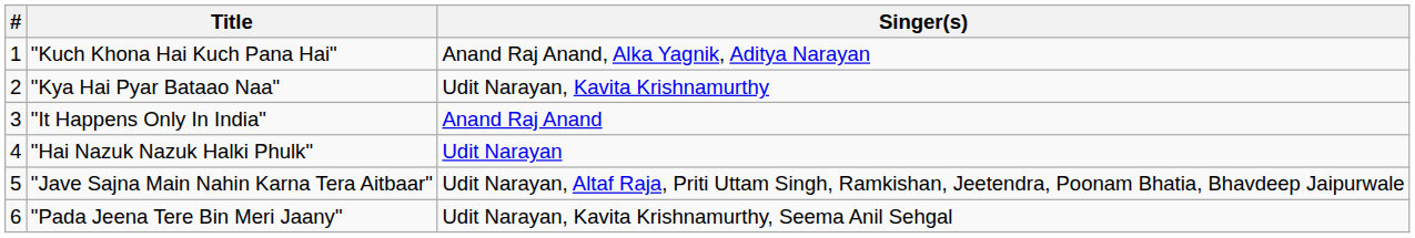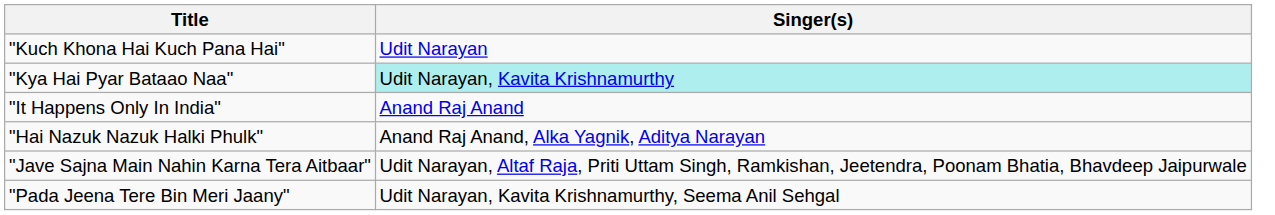 <table class="wikitable" style="font-size:95%;">
 <tr>
-<th>#</th>
 <th>Title</th>
 <th>Singer(s)</th>
 </tr>
 <tr>
-<td>1</td>
 <td>"Kuch Khona Hai Kuch Pana Hai"</td>
-<td>Anand Raj Anand, <a href='#'>Alka Yagnik</a>, <a href='#'>Aditya Narayan</a></td>
+<td><a href='#'>Udit Narayan</a></td>
 </tr>
 <tr>
-<td>2</td>
 <td>"Kya Hai Pyar Bataao Naa"</td>
-<td>Udit Narayan, <a href='#'>Kavita Krishnamurthy</a></td>
+<td style="background: paleturquoise;">Udit Narayan, <a href='#'>Kavita Krishnamurthy</a></td>
 </tr>
 <tr>
-<td>3</td>
 <td>"It Happens Only In India"</td>
 <td><a href='#'>Anand Raj Anand</a></td>
 </tr>
 <tr>
-<td>4</td>
 <td>"Hai Nazuk Nazuk Halki Phulk"</td>
-<td><a href='#'>Udit Narayan</a></td>
+<td>Anand Raj Anand, <a href='#'>Alka Yagnik</a>, <a href='#'>Aditya Narayan</a></td>
 </tr>
 <tr>
-<td>5</td>
 <td>"Jave Sajna Main Nahin Karna Tera Aitbaar"</td>
 <td>Udit Narayan, <a href='#'>Altaf Raja</a>, Priti Uttam Singh, Ramkishan, Jeetendra, Poonam Bhatia, Bhavdeep Jaipurwale</td>
 </tr>
 <tr>
-<td>6</td>
 <td>"Pada Jeena Tere Bin Meri Jaany"</td>
 <td>Udit Narayan, Kavita Krishnamurthy, Seema Anil Sehgal</td>
 </tr>
 </table>
